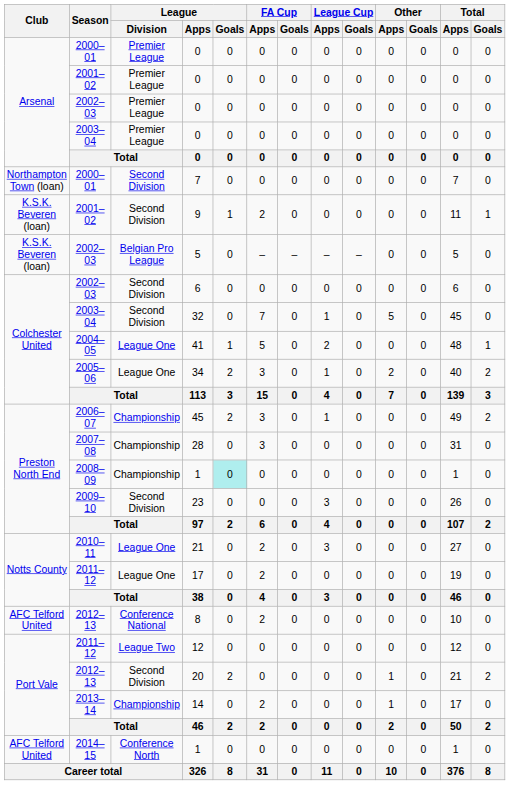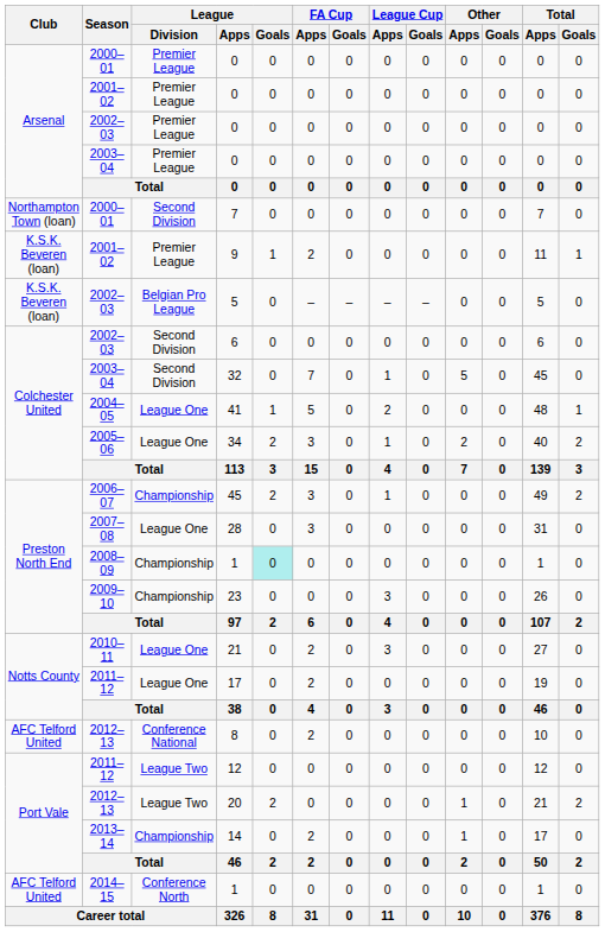 <table class="wikitable" style="text-align:center">
 <tr>
 <th rowspan="2">Club</th>
 <th rowspan="2">Season</th>
 <th colspan="3">League</th>
 <th colspan="2"><a href='#'>FA Cup</a></th>
 <th colspan="2"><a href='#'>League Cup</a></th>
 <th colspan="2">Other</th>
 <th colspan="2">Total</th>
 </tr>
 <tr>
 <th>Division</th>
 <th>Apps</th>
 <th>Goals</th>
 <th>Apps</th>
 <th>Goals</th>
 <th>Apps</th>
 <th>Goals</th>
 <th>Apps</th>
 <th>Goals</th>
 <th>Apps</th>
 <th>Goals</th>
 </tr>
 <tr>
 <td rowspan="5"><a href='#'>Arsenal</a></td>
 <td><a href='#'>2000–01</a></td>
 <td><a href='#'>Premier League</a></td>
 <td>0</td>
 <td>0</td>
 <td>0</td>
 <td>0</td>
 <td>0</td>
 <td>0</td>
 <td>0</td>
 <td>0</td>
 <td>0</td>
 <td>0</td>
 </tr>
 <tr>
 <td><a href='#'>2001–02</a></td>
 <td>Premier League</td>
 <td>0</td>
 <td>0</td>
 <td>0</td>
 <td>0</td>
 <td>0</td>
 <td>0</td>
 <td>0</td>
 <td>0</td>
 <td>0</td>
 <td>0</td>
 </tr>
 <tr>
 <td><a href='#'>2002–03</a></td>
 <td>Premier League</td>
 <td>0</td>
 <td>0</td>
 <td>0</td>
 <td>0</td>
 <td>0</td>
 <td>0</td>
 <td>0</td>
 <td>0</td>
 <td>0</td>
 <td>0</td>
 </tr>
 <tr>
 <td><a href='#'>2003–04</a></td>
 <td>Premier League</td>
 <td>0</td>
 <td>0</td>
 <td>0</td>
 <td>0</td>
 <td>0</td>
 <td>0</td>
 <td>0</td>
 <td>0</td>
 <td>0</td>
 <td>0</td>
 </tr>
 <tr>
 <th colspan="2">Total</th>
 <th>0</th>
 <th>0</th>
 <th>0</th>
 <th>0</th>
 <th>0</th>
 <th>0</th>
 <th>0</th>
 <th>0</th>
 <th>0</th>
 <th>0</th>
 </tr>
 <tr>
 <td><a href='#'>Northampton Town</a> (loan)</td>
 <td><a href='#'>2000–01</a></td>
 <td><a href='#'>Second Division</a></td>
 <td>7</td>
 <td>0</td>
 <td>0</td>
 <td>0</td>
 <td>0</td>
 <td>0</td>
 <td>0</td>
 <td>0</td>
 <td>7</td>
 <td>0</td>
 </tr>
 <tr>
 <td><a href='#'>K.S.K. Beveren</a> (loan)</td>
 <td><a href='#'>2001–02</a></td>
-<td>Second Division</td>
+<td>Premier League</td>
 <td>9</td>
 <td>1</td>
 <td>2</td>
 <td>0</td>
 <td>0</td>
 <td>0</td>
 <td>0</td>
 <td>0</td>
 <td>11</td>
 <td>1</td>
 </tr>
 <tr>
 <td><a href='#'>K.S.K. Beveren</a> (loan)</td>
 <td><a href='#'>2002–03</a></td>
 <td><a href='#'>Belgian Pro League</a></td>
 <td>5</td>
 <td>0</td>
 <td>–</td>
 <td>–</td>
 <td>–</td>
 <td>–</td>
 <td>0</td>
 <td>0</td>
 <td>5</td>
 <td>0</td>
 </tr>
 <tr>
 <td rowspan="5"><a href='#'>Colchester United</a></td>
 <td><a href='#'>2002–03</a></td>
 <td>Second Division</td>
 <td>6</td>
 <td>0</td>
 <td>0</td>
 <td>0</td>
 <td>0</td>
 <td>0</td>
 <td>0</td>
 <td>0</td>
 <td>6</td>
 <td>0</td>
 </tr>
 <tr>
 <td><a href='#'>2003–04</a></td>
 <td>Second Division</td>
 <td>32</td>
 <td>0</td>
 <td>7</td>
 <td>0</td>
 <td>1</td>
 <td>0</td>
 <td>5</td>
 <td>0</td>
 <td>45</td>
 <td>0</td>
 </tr>
 <tr>
 <td><a href='#'>2004–05</a></td>
 <td><a href='#'>League One</a></td>
 <td>41</td>
 <td>1</td>
 <td>5</td>
 <td>0</td>
 <td>2</td>
 <td>0</td>
 <td>0</td>
 <td>0</td>
 <td>48</td>
 <td>1</td>
 </tr>
 <tr>
 <td><a href='#'>2005–06</a></td>
 <td>League One</td>
 <td>34</td>
 <td>2</td>
 <td>3</td>
 <td>0</td>
 <td>1</td>
 <td>0</td>
 <td>2</td>
 <td>0</td>
 <td>40</td>
 <td>2</td>
 </tr>
 <tr>
 <th colspan="2">Total</th>
 <th>113</th>
 <th>3</th>
 <th>15</th>
 <th>0</th>
 <th>4</th>
 <th>0</th>
 <th>7</th>
 <th>0</th>
 <th>139</th>
 <th>3</th>
 </tr>
 <tr>
 <td rowspan="5"><a href='#'>Preston North End</a></td>
 <td><a href='#'>2006–07</a></td>
 <td><a href='#'>Championship</a></td>
 <td>45</td>
 <td>2</td>
 <td>3</td>
 <td>0</td>
 <td>1</td>
 <td>0</td>
 <td>0</td>
 <td>0</td>
 <td>49</td>
 <td>2</td>
 </tr>
 <tr>
 <td><a href='#'>2007–08</a></td>
-<td>Championship</td>
+<td>League One</td>
 <td>28</td>
 <td>0</td>
 <td>3</td>
 <td>0</td>
 <td>0</td>
 <td>0</td>
 <td>0</td>
 <td>0</td>
 <td>31</td>
 <td>0</td>
 </tr>
 <tr>
 <td><a href='#'>2008–09</a></td>
 <td>Championship</td>
 <td>1</td>
 <td style="background: paleturquoise;">0</td>
 <td>0</td>
 <td>0</td>
 <td>0</td>
 <td>0</td>
 <td>0</td>
 <td>0</td>
 <td>1</td>
 <td>0</td>
 </tr>
 <tr>
 <td><a href='#'>2009–10</a></td>
-<td>Second Division</td>
+<td>Championship</td>
 <td>23</td>
 <td>0</td>
 <td>0</td>
 <td>0</td>
 <td>3</td>
 <td>0</td>
 <td>0</td>
 <td>0</td>
 <td>26</td>
 <td>0</td>
 </tr>
 <tr>
 <th colspan="2">Total</th>
 <th>97</th>
 <th>2</th>
 <th>6</th>
 <th>0</th>
 <th>4</th>
 <th>0</th>
 <th>0</th>
 <th>0</th>
 <th>107</th>
 <th>2</th>
 </tr>
 <tr>
 <td rowspan="3"><a href='#'>Notts County</a></td>
 <td><a href='#'>2010–11</a></td>
 <td><a href='#'>League One</a></td>
 <td>21</td>
 <td>0</td>
 <td>2</td>
 <td>0</td>
 <td>3</td>
 <td>0</td>
 <td>0</td>
 <td>0</td>
 <td>27</td>
 <td>0</td>
 </tr>
 <tr>
 <td><a href='#'>2011–12</a></td>
 <td>League One</td>
 <td>17</td>
 <td>0</td>
 <td>2</td>
 <td>0</td>
 <td>0</td>
 <td>0</td>
 <td>0</td>
 <td>0</td>
 <td>19</td>
 <td>0</td>
 </tr>
 <tr>
 <th colspan="2">Total</th>
 <th>38</th>
 <th>0</th>
 <th>4</th>
 <th>0</th>
 <th>3</th>
 <th>0</th>
 <th>0</th>
 <th>0</th>
 <th>46</th>
 <th>0</th>
 </tr>
 <tr>
 <td><a href='#'>AFC Telford United</a></td>
 <td><a href='#'>2012–13</a></td>
 <td><a href='#'>Conference National</a></td>
 <td>8</td>
 <td>0</td>
 <td>2</td>
 <td>0</td>
 <td>0</td>
 <td>0</td>
 <td>0</td>
 <td>0</td>
 <td>10</td>
 <td>0</td>
 </tr>
 <tr>
 <td rowspan="4"><a href='#'>Port Vale</a></td>
 <td><a href='#'>2011–12</a></td>
 <td><a href='#'>League Two</a></td>
 <td>12</td>
 <td>0</td>
 <td>0</td>
 <td>0</td>
 <td>0</td>
 <td>0</td>
 <td>0</td>
 <td>0</td>
 <td>12</td>
 <td>0</td>
 </tr>
 <tr>
 <td><a href='#'>2012–13</a></td>
-<td>Second Division</td>
+<td>League Two</td>
 <td>20</td>
 <td>2</td>
 <td>0</td>
 <td>0</td>
 <td>0</td>
 <td>0</td>
 <td>1</td>
 <td>0</td>
 <td>21</td>
 <td>2</td>
 </tr>
 <tr>
 <td><a href='#'>2013–14</a></td>
 <td><a href='#'>Championship</a></td>
 <td>14</td>
 <td>0</td>
 <td>2</td>
 <td>0</td>
 <td>0</td>
 <td>0</td>
 <td>1</td>
 <td>0</td>
 <td>17</td>
 <td>0</td>
 </tr>
 <tr>
 <th colspan="2">Total</th>
 <th>46</th>
 <th>2</th>
 <th>2</th>
 <th>0</th>
 <th>0</th>
 <th>0</th>
 <th>2</th>
 <th>0</th>
 <th>50</th>
 <th>2</th>
 </tr>
 <tr>
 <td><a href='#'>AFC Telford United</a></td>
 <td><a href='#'>2014–15</a></td>
 <td><a href='#'>Conference North</a></td>
 <td>1</td>
 <td>0</td>
 <td>0</td>
 <td>0</td>
 <td>0</td>
 <td>0</td>
 <td>0</td>
 <td>0</td>
 <td>1</td>
 <td>0</td>
 </tr>
 <tr>
 <th colspan="3">Career total</th>
 <th>326</th>
 <th>8</th>
 <th>31</th>
 <th>0</th>
 <th>11</th>
 <th>0</th>
 <th>10</th>
 <th>0</th>
 <th>376</th>
 <th>8</th>
 </tr>
 </table>
